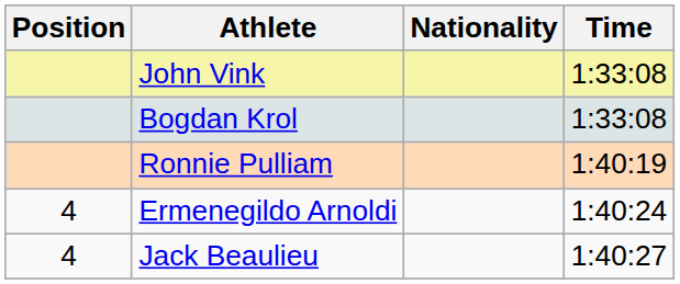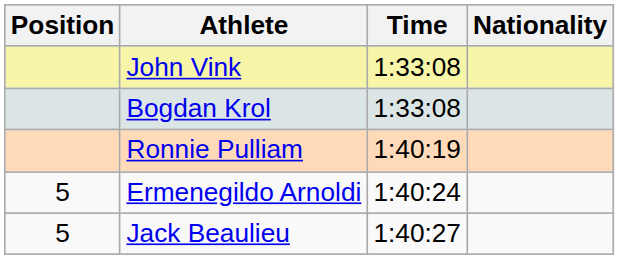 <table class="wikitable sortable">
 <tr>
 <th>Position</th>
 <th>Athlete</th>
+<th>Time</th>
 <th>Nationality</th>
-<th>Time</th>
 </tr>
 <tr bgcolor="#F7F6A8">
 <td align=center></td>
 <td><a href='#'>John Vink</a></td>
+<td>1:33:08</td>
 <td></td>
-<td>1:33:08</td>
 </tr>
 <tr bgcolor="#DCE5E5">
 <td align=center></td>
 <td><a href='#'>Bogdan Krol</a></td>
+<td>1:33:08</td>
 <td></td>
-<td>1:33:08</td>
 </tr>
 <tr bgcolor="#FFDAB9">
 <td align=center></td>
 <td><a href='#'>Ronnie Pulliam</a></td>
+<td>1:40:19</td>
 <td></td>
-<td>1:40:19</td>
 </tr>
 <tr>
-<td align=center>4</td>
+<td align=center>5</td>
 <td><a href='#'>Ermenegildo Arnoldi</a></td>
+<td>1:40:24</td>
 <td></td>
-<td>1:40:24</td>
 </tr>
 <tr>
-<td align=center>4</td>
+<td align=center>5</td>
 <td><a href='#'>Jack Beaulieu</a></td>
+<td>1:40:27</td>
 <td></td>
-<td>1:40:27</td>
 </tr>
 </table>
